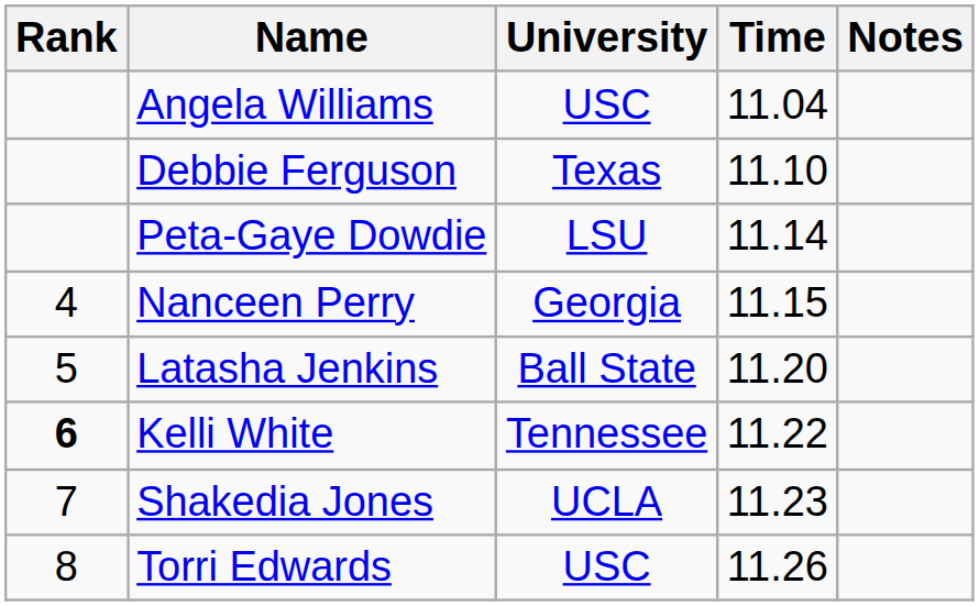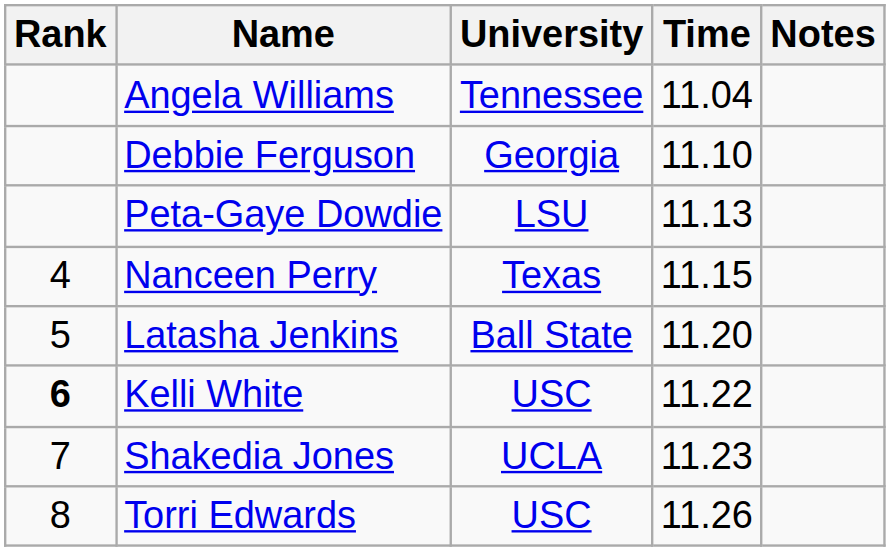 <table class="wikitable sortable" style="text-align:center">
 <tr>
 <th>Rank</th>
 <th>Name</th>
 <th>University</th>
 <th>Time</th>
 <th>Notes</th>
 </tr>
 <tr>
 <td></td>
 <td align=left><a href='#'>Angela Williams</a></td>
-<td><a href='#'>USC</a></td>
+<td><a href='#'>Tennessee</a></td>
 <td>11.04</td>
 <td></td>
 </tr>
 <tr>
 <td></td>
 <td align=left><a href='#'>Debbie Ferguson</a> </td>
-<td><a href='#'>Texas</a></td>
+<td><a href='#'>Georgia</a></td>
 <td>11.10</td>
 <td></td>
 </tr>
 <tr>
 <td></td>
 <td align=left><a href='#'>Peta-Gaye Dowdie</a> </td>
 <td><a href='#'>LSU</a></td>
-<td>11.14</td>
+<td>11.13</td>
 <td></td>
 </tr>
 <tr>
 <td>4</td>
 <td align=left><a href='#'>Nanceen Perry</a></td>
-<td><a href='#'>Georgia</a></td>
+<td><a href='#'>Texas</a></td>
 <td>11.15</td>
 <td></td>
 </tr>
 <tr>
 <td>5</td>
 <td align=left><a href='#'>Latasha Jenkins</a></td>
 <td><a href='#'>Ball State</a></td>
 <td>11.20</td>
 <td></td>
 </tr>
 <tr>
 <td><strong>6</strong></td>
 <td align=left><a href='#'>Kelli White</a></td>
-<td><a href='#'>Tennessee</a></td>
+<td><a href='#'>USC</a></td>
 <td>11.22</td>
 <td></td>
 </tr>
 <tr>
 <td>7</td>
 <td align=left><a href='#'>Shakedia Jones</a></td>
 <td><a href='#'>UCLA</a></td>
 <td>11.23</td>
 <td></td>
 </tr>
 <tr>
 <td>8</td>
 <td align=left><a href='#'>Torri Edwards</a></td>
 <td><a href='#'>USC</a></td>
 <td>11.26</td>
 <td></td>
 </tr>
 </table>
